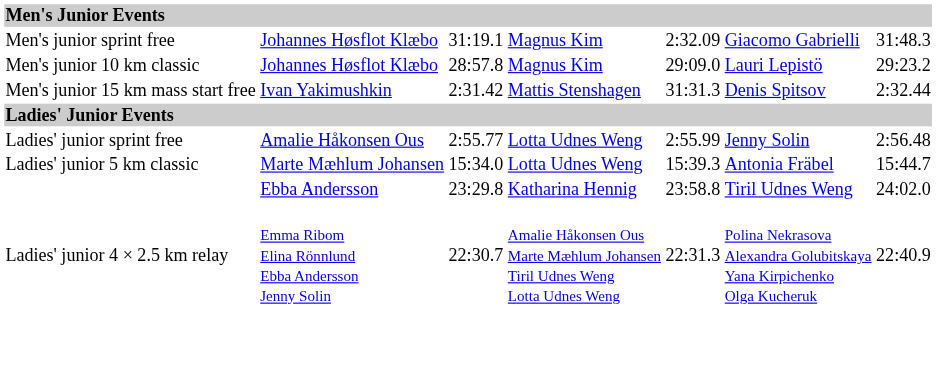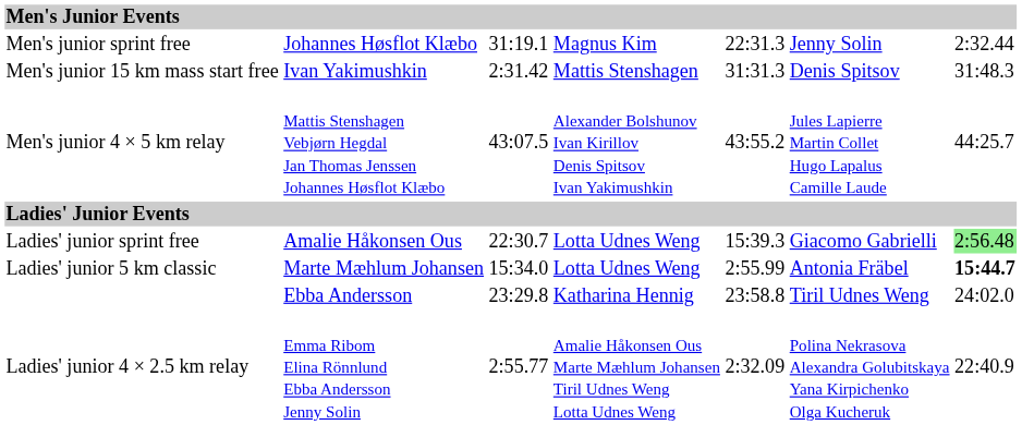 <table>
 <tr style="background:#ccc;">
 <td colspan=7><strong>Men's Junior Events</strong></td>
 </tr>
 <tr>
 <td>Men's junior sprint free</td>
 <td><a href='#'>Johannes Høsflot Klæbo</a><br></td>
 <td>31:19.1</td>
 <td><a href='#'>Magnus Kim</a><br></td>
-<td>2:32.09</td>
-<td><a href='#'>Giacomo Gabrielli</a><br></td>
-<td>31:48.3</td>
-</tr>
-<tr>
-<td>Men's junior 10 km classic </td>
-<td><a href='#'>Johannes Høsflot Klæbo</a><br></td>
-<td>28:57.8</td>
-<td><a href='#'>Magnus Kim</a><br></td>
-<td>29:09.0</td>
-<td><a href='#'>Lauri Lepistö</a><br></td>
-<td>29:23.2</td>
+<td>22:31.3</td>
+<td><a href='#'>Jenny Solin</a><br></td>
+<td>2:32.44</td>
 </tr>
 <tr>
 <td>Men's junior 15 km mass start free</td>
 <td><a href='#'>Ivan Yakimushkin</a><br></td>
 <td>2:31.42</td>
 <td><a href='#'>Mattis Stenshagen</a><br></td>
 <td>31:31.3</td>
 <td><a href='#'>Denis Spitsov</a><br></td>
-<td>2:32.44</td>
+<td>31:48.3</td>
+</tr>
+<tr>
+<td>Men's junior 4 × 5 km relay</td>
+<td><br><small><a href='#'>Mattis Stenshagen</a><br><a href='#'>Vebjørn Hegdal</a><br><a href='#'>Jan Thomas Jenssen</a><br><a href='#'>Johannes Høsflot Klæbo</a></small></td>
+<td>43:07.5</td>
+<td><br><small><a href='#'>Alexander Bolshunov</a><br><a href='#'>Ivan Kirillov</a><br><a href='#'>Denis Spitsov</a><br><a href='#'>Ivan Yakimushkin</a></small></td>
+<td>43:55.2</td>
+<td><br><small><a href='#'>Jules Lapierre</a><br><a href='#'>Martin Collet</a><br><a href='#'>Hugo Lapalus</a><br><a href='#'>Camille Laude</a></small></td>
+<td>44:25.7</td>
 </tr>
 <tr style="background:#ccc;">
 <td colspan=7><strong>Ladies' Junior Events</strong></td>
 </tr>
 <tr>
 <td>Ladies' junior sprint free</td>
 <td><a href='#'>Amalie Håkonsen Ous</a><br></td>
-<td>2:55.77</td>
+<td>22:30.7</td>
 <td><a href='#'>Lotta Udnes Weng</a><br></td>
-<td>2:55.99</td>
-<td><a href='#'>Jenny Solin</a><br></td>
-<td>2:56.48</td>
+<td>15:39.3</td>
+<td><a href='#'>Giacomo Gabrielli</a><br></td>
+<td style="background: lightgreen;">2:56.48</td>
 </tr>
 <tr>
 <td>Ladies' junior 5 km classic</td>
 <td><a href='#'>Marte Mæhlum Johansen</a><br></td>
 <td>15:34.0</td>
 <td><a href='#'>Lotta Udnes Weng</a><br></td>
-<td>15:39.3</td>
+<td>2:55.99</td>
 <td><a href='#'>Antonia Fräbel</a><br></td>
-<td>15:44.7</td>
+<td><strong>15:44.7</strong></td>
 </tr>
 <tr>
 <td></td>
 <td><a href='#'>Ebba Andersson</a><br></td>
 <td>23:29.8</td>
 <td><a href='#'>Katharina Hennig</a><br></td>
 <td>23:58.8</td>
 <td><a href='#'>Tiril Udnes Weng</a><br></td>
 <td>24:02.0</td>
 </tr>
 <tr>
 <td>Ladies' junior 4 × 2.5 km relay</td>
 <td><br><small><a href='#'>Emma Ribom</a><br><a href='#'>Elina Rönnlund</a><br><a href='#'>Ebba Andersson</a><br><a href='#'>Jenny Solin</a></small></td>
-<td>22:30.7</td>
+<td>2:55.77</td>
 <td><br><small><a href='#'>Amalie Håkonsen Ous</a><br><a href='#'>Marte Mæhlum Johansen</a><br><a href='#'>Tiril Udnes Weng</a><br><a href='#'>Lotta Udnes Weng</a></small></td>
-<td>22:31.3</td>
+<td>2:32.09</td>
 <td><br><small><a href='#'>Polina Nekrasova</a><br><a href='#'>Alexandra Golubitskaya</a><br><a href='#'>Yana Kirpichenko</a><br><a href='#'>Olga Kucheruk</a></small></td>
 <td>22:40.9</td>
 </tr>
 </table>
